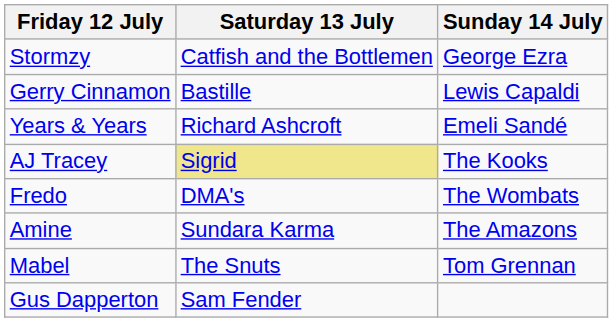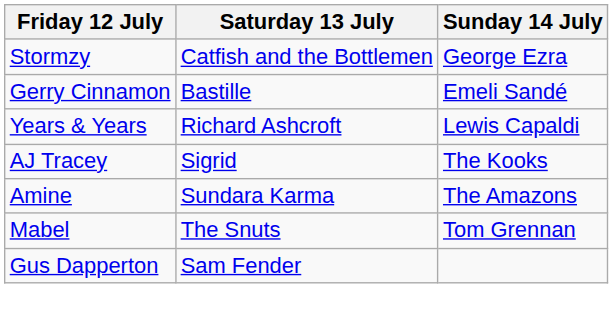 <table class="wikitable">
 <tr>
 <th>Friday 12 July</th>
 <th>Saturday 13 July</th>
 <th>Sunday 14 July</th>
 </tr>
 <tr>
 <td><a href='#'>Stormzy</a></td>
 <td><a href='#'>Catfish and the Bottlemen</a></td>
 <td><a href='#'>George Ezra</a></td>
 </tr>
 <tr>
 <td><a href='#'>Gerry Cinnamon</a></td>
 <td><a href='#'>Bastille</a></td>
-<td><a href='#'>Lewis Capaldi</a></td>
+<td><a href='#'>Emeli Sandé</a></td>
 </tr>
 <tr>
 <td><a href='#'>Years & Years</a></td>
 <td><a href='#'>Richard Ashcroft</a></td>
-<td><a href='#'>Emeli Sandé</a></td>
+<td><a href='#'>Lewis Capaldi</a></td>
 </tr>
 <tr>
 <td><a href='#'>AJ Tracey</a></td>
-<td style="background: khaki;"><a href='#'>Sigrid</a></td>
+<td><a href='#'>Sigrid</a></td>
 <td><a href='#'>The Kooks</a></td>
-</tr>
-<tr>
-<td><a href='#'>Fredo</a></td>
-<td><a href='#'>DMA's</a></td>
-<td><a href='#'>The Wombats</a></td>
 </tr>
 <tr>
 <td><a href='#'>Amine</a></td>
 <td><a href='#'>Sundara Karma</a></td>
 <td><a href='#'>The Amazons</a></td>
 </tr>
 <tr>
 <td><a href='#'>Mabel</a></td>
 <td><a href='#'>The Snuts</a></td>
 <td><a href='#'>Tom Grennan</a></td>
 </tr>
 <tr>
 <td><a href='#'>Gus Dapperton</a></td>
 <td><a href='#'>Sam Fender</a></td>
 <td></td>
 </tr>
 </table>
